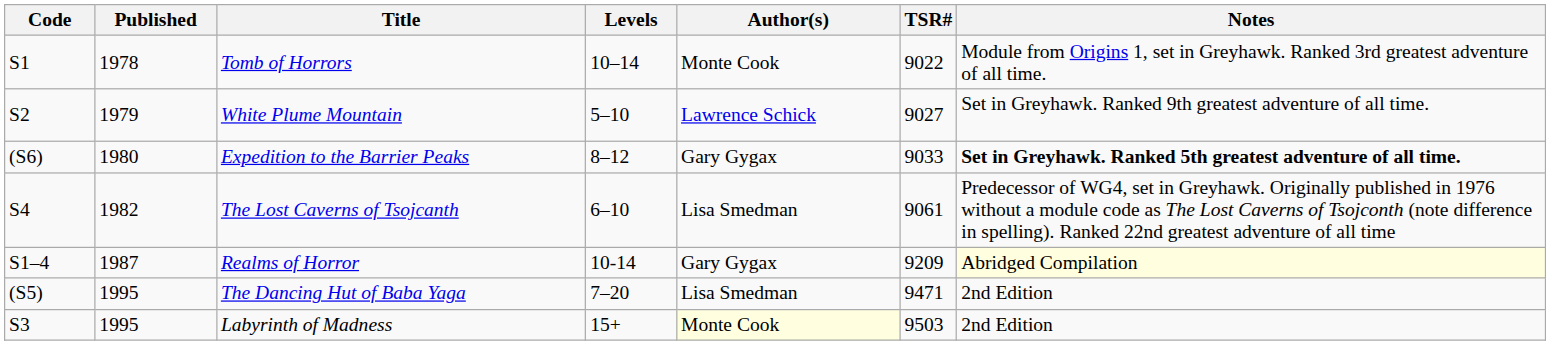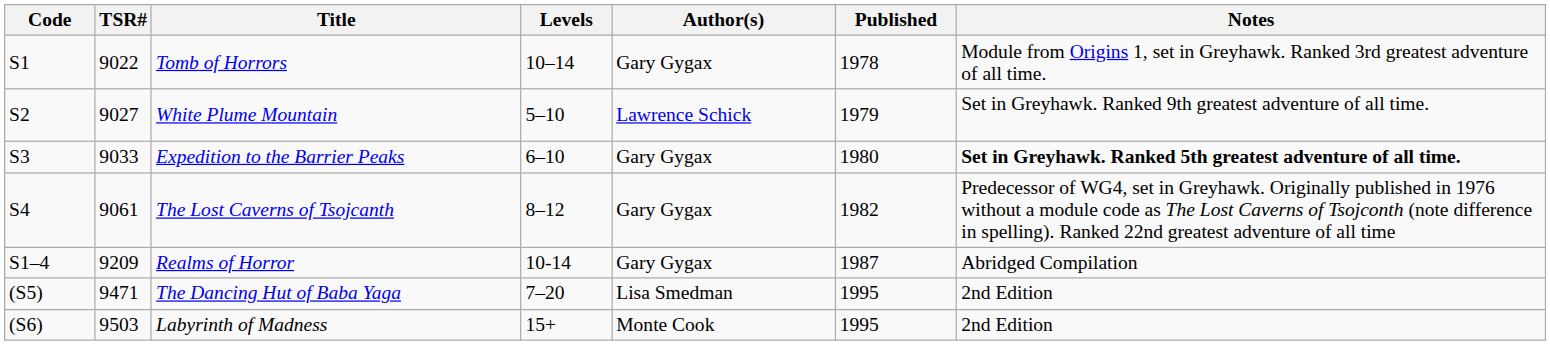 <table class="wikitable" style="width: 100%">
 <tr>
 <th scope="col" style="width: 6%;">Code</th>
-<th scope="col" style="width: 8%;">Published</th>
+<th>TSR#</th>
 <th scope="col" style="width: 25%;">Title</th>
 <th scope="col" style="width: 6%;">Levels</th>
 <th scope="col" style="width: 15%;">Author(s)</th>
-<th>TSR#</th>
+<th scope="col" style="width: 8%;">Published</th>
 <th scope="col" style="width: 40%;">Notes</th>
 </tr>
 <tr>
 <td>S1</td>
-<td>1978</td>
+<td>9022</td>
 <td><em><a href='#'>Tomb of Horrors</a></em></td>
 <td>10–14</td>
-<td>Monte Cook</td>
-<td>9022</td>
+<td>Gary Gygax</td>
+<td>1978</td>
 <td>Module from <a href='#'>Origins</a> 1, set in Greyhawk. Ranked 3rd greatest adventure of all time.<br></td>
 </tr>
 <tr>
 <td>S2</td>
-<td>1979</td>
+<td>9027</td>
 <td><em><a href='#'>White Plume Mountain</a></em></td>
 <td>5–10</td>
 <td><a href='#'>Lawrence Schick</a></td>
-<td>9027</td>
+<td>1979</td>
 <td>Set in Greyhawk. Ranked 9th greatest adventure of all time.<br><br></td>
 </tr>
 <tr>
-<td>(S6)</td>
+<td>S3</td>
+<td>9033</td>
+<td><em><a href='#'>Expedition to the Barrier Peaks</a></em></td>
+<td>6–10</td>
+<td>Gary Gygax</td>
 <td>1980</td>
-<td><em><a href='#'>Expedition to the Barrier Peaks</a></em></td>
-<td>8–12</td>
-<td>Gary Gygax</td>
-<td>9033</td>
 <td><strong>Set in Greyhawk. Ranked 5th greatest adventure of all time.</strong></td>
 </tr>
 <tr>
 <td>S4</td>
+<td>9061</td>
+<td><em><a href='#'>The Lost Caverns of Tsojcanth</a></em></td>
+<td>8–12</td>
+<td>Gary Gygax</td>
 <td>1982</td>
-<td><em><a href='#'>The Lost Caverns of Tsojcanth</a></em></td>
-<td>6–10</td>
-<td>Lisa Smedman</td>
-<td>9061</td>
 <td>Predecessor of WG4, set in Greyhawk.  Originally published in 1976 without a module code as <em>The Lost Caverns of Tsojconth</em> (note difference in spelling). Ranked 22nd greatest adventure of all time</td>
 </tr>
 <tr>
 <td>S1–4</td>
-<td>1987</td>
+<td>9209</td>
 <td><em><a href='#'>Realms of Horror</a></em></td>
 <td>10-14</td>
 <td>Gary Gygax</td>
-<td>9209</td>
-<td style="background: lightyellow;">Abridged Compilation</td>
+<td>1987</td>
+<td>Abridged Compilation</td>
 </tr>
 <tr>
 <td>(S5)</td>
-<td>1995</td>
+<td>9471</td>
 <td><em><a href='#'>The Dancing Hut of Baba Yaga</a></em></td>
 <td>7–20</td>
 <td>Lisa Smedman</td>
-<td>9471</td>
+<td>1995</td>
 <td>2nd Edition</td>
 </tr>
 <tr>
-<td>S3</td>
-<td>1995</td>
+<td>(S6)</td>
+<td>9503</td>
 <td><em>Labyrinth of Madness</em></td>
 <td>15+</td>
-<td style="background: lightyellow;">Monte Cook</td>
-<td>9503</td>
+<td>Monte Cook</td>
+<td>1995</td>
 <td>2nd Edition</td>
 </tr>
 </table>
